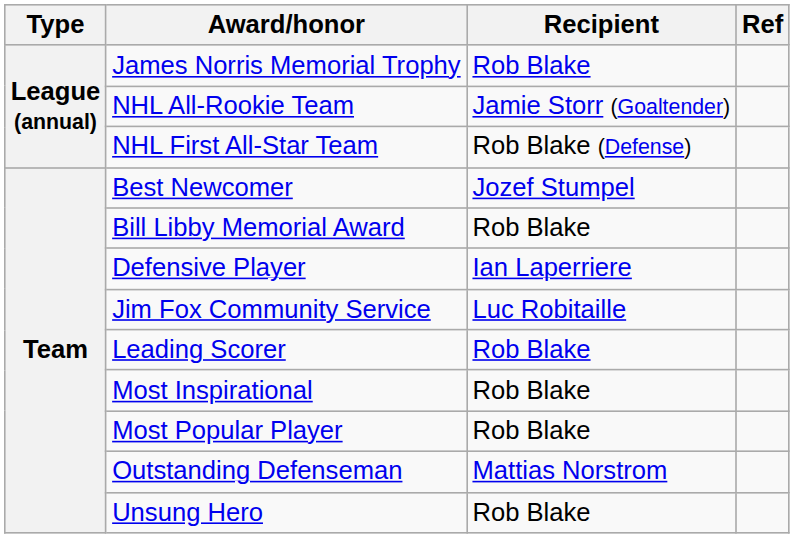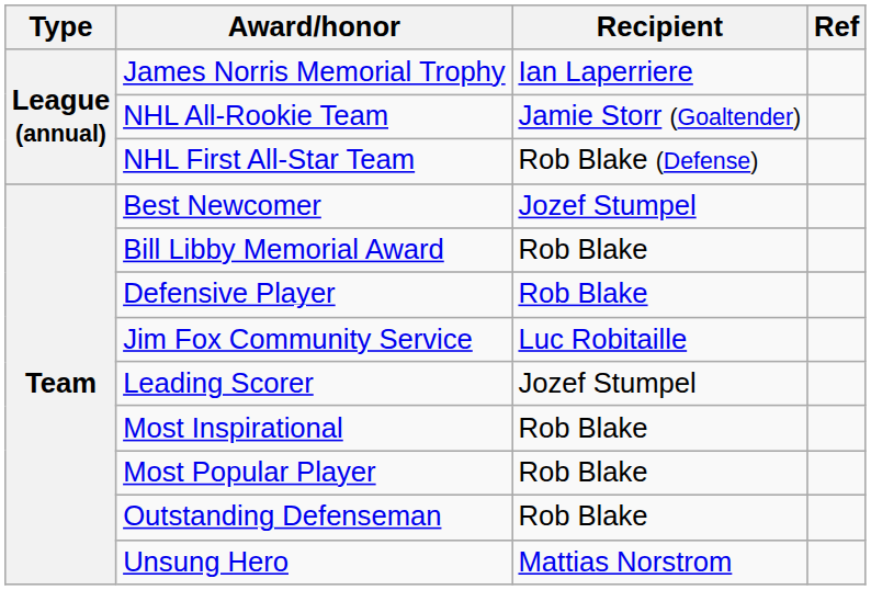 <table class="wikitable">
 <tr>
 <th scope="col">Type</th>
 <th scope="col">Award/honor</th>
 <th scope="col">Recipient</th>
 <th scope="col">Ref</th>
 </tr>
 <tr>
 <th scope="row" rowspan="3">League<br><small>(annual)</small></th>
 <td><a href='#'>James Norris Memorial Trophy</a></td>
-<td><a href='#'>Rob Blake</a></td>
+<td><a href='#'>Ian Laperriere</a></td>
 <td></td>
 </tr>
 <tr>
 <td><a href='#'>NHL All-Rookie Team</a></td>
 <td><a href='#'>Jamie Storr</a> <small>(<a href='#'>Goaltender</a>)</small></td>
 <td></td>
 </tr>
 <tr>
 <td><a href='#'>NHL First All-Star Team</a></td>
 <td>Rob Blake <small>(<a href='#'>Defense</a>)</small></td>
 <td></td>
 </tr>
 <tr>
 <th scope="row" rowspan="9">Team</th>
 <td><a href='#'>Best Newcomer</a></td>
 <td><a href='#'>Jozef Stumpel</a></td>
 <td></td>
 </tr>
 <tr>
 <td><a href='#'>Bill Libby Memorial Award</a></td>
 <td>Rob Blake</td>
 <td></td>
 </tr>
 <tr>
 <td><a href='#'>Defensive Player</a></td>
-<td><a href='#'>Ian Laperriere</a></td>
+<td><a href='#'>Rob Blake</a></td>
 <td></td>
 </tr>
 <tr>
 <td><a href='#'>Jim Fox Community Service</a></td>
 <td><a href='#'>Luc Robitaille</a></td>
 <td></td>
 </tr>
 <tr>
 <td><a href='#'>Leading Scorer</a></td>
-<td><a href='#'>Rob Blake</a></td>
+<td>Jozef Stumpel</td>
 <td></td>
 </tr>
 <tr>
 <td><a href='#'>Most Inspirational</a></td>
 <td>Rob Blake</td>
 <td></td>
 </tr>
 <tr>
 <td><a href='#'>Most Popular Player</a></td>
 <td>Rob Blake</td>
 <td></td>
 </tr>
 <tr>
 <td><a href='#'>Outstanding Defenseman</a></td>
-<td><a href='#'>Mattias Norstrom</a></td>
+<td>Rob Blake</td>
 <td></td>
 </tr>
 <tr>
 <td><a href='#'>Unsung Hero</a></td>
-<td>Rob Blake</td>
+<td><a href='#'>Mattias Norstrom</a></td>
 <td></td>
 </tr>
 </table>
